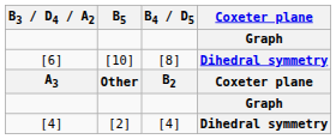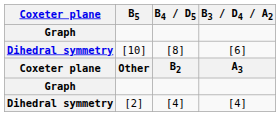 <table class=wikitable>
 <tr align=center>
-<th>B<sub>3</sub> / D<sub>4</sub> / A<sub>2</sub></th>
+<th><a href='#'>Coxeter plane</a></th>
 <th>B<sub>5</sub></th>
 <th>B<sub>4</sub> / D<sub>5</sub></th>
-<th><a href='#'>Coxeter plane</a></th>
+<th>B<sub>3</sub> / D<sub>4</sub> / A<sub>2</sub></th>
 </tr>
 <tr align=center>
+<th>Graph</th>
 <td></td>
 <td></td>
 <td></td>
-<th>Graph</th>
 </tr>
 <tr align=center>
-<td>[6]</td>
+<th><a href='#'>Dihedral symmetry</a></th>
 <td>[10]</td>
 <td>[8]</td>
-<th><a href='#'>Dihedral symmetry</a></th>
+<td>[6]</td>
 </tr>
 <tr align=center>
-<th>A<sub>3</sub></th>
+<th>Coxeter plane</th>
 <th>Other</th>
 <th>B<sub>2</sub></th>
-<th>Coxeter plane</th>
+<th>A<sub>3</sub></th>
 </tr>
 <tr align=center>
+<th>Graph</th>
 <td></td>
 <td></td>
 <td></td>
-<th>Graph</th>
 </tr>
 <tr align=center>
-<td>[4]</td>
+<th>Dihedral symmetry</th>
 <td>[2]</td>
 <td>[4]</td>
-<th>Dihedral symmetry</th>
+<td>[4]</td>
 </tr>
 </table>
